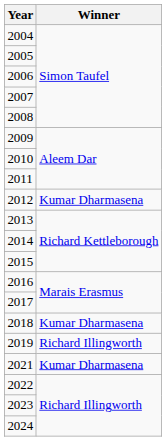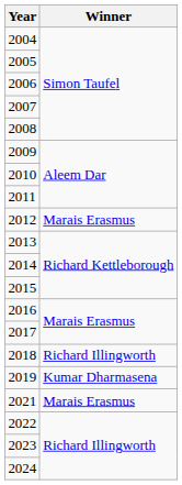 <table class="wikitable">
 <tr>
 <th>Year</th>
 <th>Winner</th>
 </tr>
 <tr>
 <td>2004</td>
 <td rowspan="5"> <a href='#'>Simon Taufel</a></td>
 </tr>
 <tr>
 <td>2005</td>
 </tr>
 <tr>
 <td>2006</td>
 </tr>
 <tr>
 <td>2007</td>
 </tr>
 <tr>
 <td>2008</td>
 </tr>
 <tr>
 <td>2009</td>
 <td rowspan="3"> <a href='#'>Aleem Dar</a></td>
 </tr>
 <tr>
 <td>2010</td>
 </tr>
 <tr>
 <td>2011</td>
 </tr>
 <tr>
 <td>2012</td>
-<td> <a href='#'>Kumar Dharmasena</a></td>
+<td> <a href='#'>Marais Erasmus</a></td>
 </tr>
 <tr>
 <td>2013</td>
 <td rowspan="3"> <a href='#'>Richard Kettleborough</a></td>
 </tr>
 <tr>
 <td>2014</td>
 </tr>
 <tr>
 <td>2015</td>
 </tr>
 <tr>
 <td>2016</td>
 <td rowspan="2"> <a href='#'>Marais Erasmus</a></td>
 </tr>
 <tr>
 <td>2017</td>
 </tr>
 <tr>
 <td>2018</td>
+<td> <a href='#'>Richard Illingworth</a></td>
+</tr>
+<tr>
+<td>2019</td>
 <td> <a href='#'>Kumar Dharmasena</a></td>
 </tr>
 <tr>
-<td>2019</td>
-<td> <a href='#'>Richard Illingworth</a></td>
-</tr>
-<tr>
 <td>2021</td>
-<td> <a href='#'>Kumar Dharmasena</a></td>
+<td> <a href='#'>Marais Erasmus</a></td>
 </tr>
 <tr>
 <td>2022</td>
 <td rowspan=3> <a href='#'>Richard Illingworth</a></td>
 </tr>
 <tr>
 <td>2023</td>
 </tr>
 <tr>
 <td>2024</td>
 </tr>
 </table>
